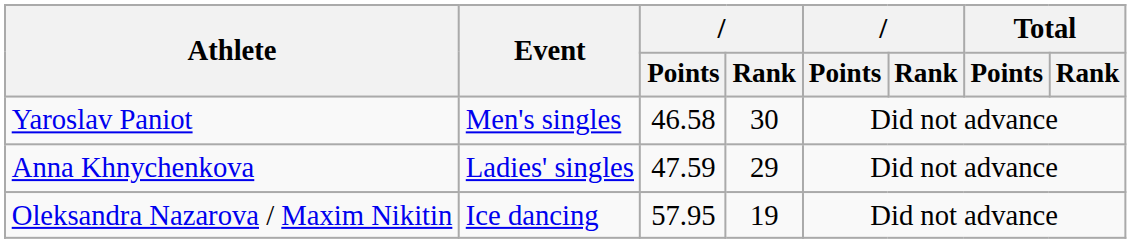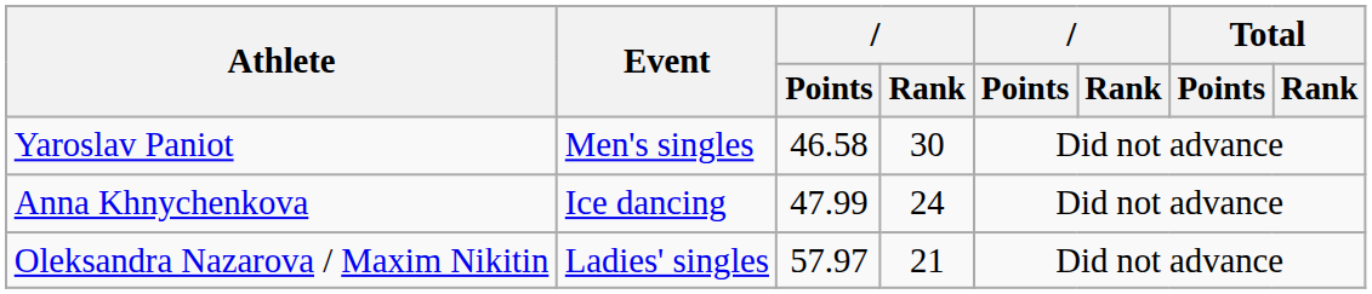 <table class="wikitable" style="font-size:90%">
 <tr>
 <th rowspan="2">Athlete</th>
 <th rowspan="2">Event</th>
 <th colspan="2"> / </th>
 <th colspan="2"> / </th>
 <th colspan="2">Total</th>
 </tr>
 <tr style="font-size:95%">
 <th>Points</th>
 <th>Rank</th>
 <th>Points</th>
 <th>Rank</th>
 <th>Points</th>
 <th>Rank</th>
 </tr>
 <tr align=center>
 <td align=left><a href='#'>Yaroslav Paniot</a></td>
 <td align=left><a href='#'>Men's singles</a></td>
 <td>46.58</td>
 <td>30</td>
 <td colspan=4>Did not advance</td>
 </tr>
 <tr align=center>
 <td align=left><a href='#'>Anna Khnychenkova</a></td>
-<td align=left><a href='#'>Ladies' singles</a></td>
-<td>47.59</td>
-<td>29</td>
+<td align=left><a href='#'>Ice dancing</a></td>
+<td>47.99</td>
+<td>24</td>
 <td colspan=4>Did not advance</td>
 </tr>
 <tr align=center>
 <td align=left><a href='#'>Oleksandra Nazarova</a> / <a href='#'>Maxim Nikitin</a></td>
-<td align=left><a href='#'>Ice dancing</a></td>
-<td>57.95</td>
-<td>19</td>
+<td align=left><a href='#'>Ladies' singles</a></td>
+<td>57.97</td>
+<td>21</td>
 <td colspan=4>Did not advance</td>
 </tr>
 </table>
